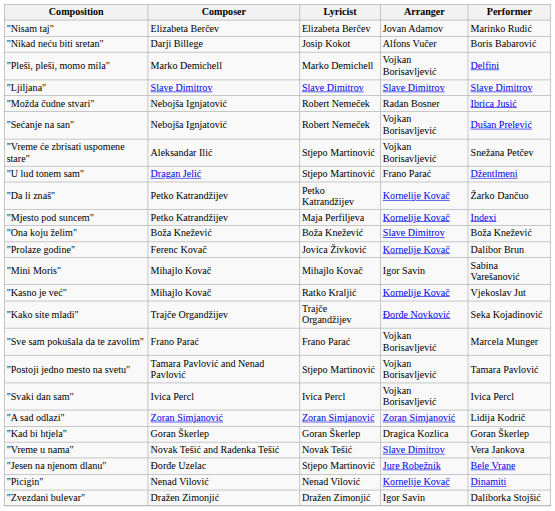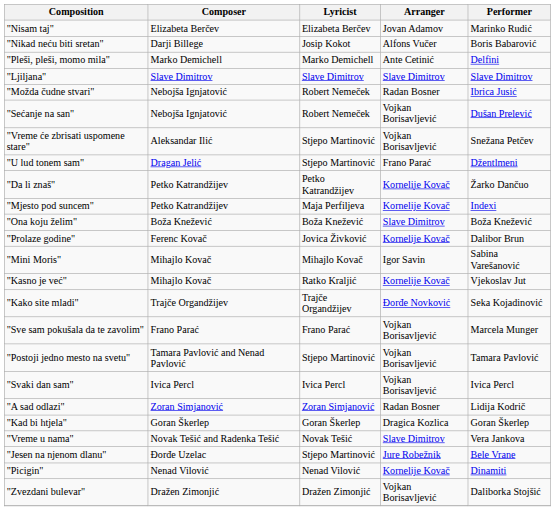 <table class="wikitable sortable">
 <tr>
 <th class="unsortable">Composition</th>
 <th class="unsortable">Composer</th>
 <th class="unsortable">Lyricist</th>
 <th class="unsortable">Arranger</th>
 <th class="unsortable">Performer</th>
 </tr>
 <tr>
 <td>"Nisam taj"</td>
 <td>Elizabeta Berčev</td>
 <td>Elizabeta Berčev</td>
 <td>Jovan Adamov</td>
 <td>Marinko Rudić</td>
 </tr>
 <tr>
 <td>"Nikad neću biti sretan"</td>
 <td>Darji Billege</td>
 <td>Josip Kokot</td>
 <td>Alfons Vučer</td>
 <td>Boris Babarović</td>
 </tr>
 <tr>
 <td>"Pleši, pleši, momo mila"</td>
 <td>Marko Demichell</td>
 <td>Marko Demichell</td>
-<td>Vojkan Borisavljević</td>
+<td>Ante Cetinić</td>
 <td><a href='#'>Delfini</a></td>
 </tr>
 <tr>
 <td>"Ljiljana"</td>
 <td><a href='#'>Slave Dimitrov</a></td>
 <td><a href='#'>Slave Dimitrov</a></td>
 <td><a href='#'>Slave Dimitrov</a></td>
 <td><a href='#'>Slave Dimitrov</a></td>
 </tr>
 <tr>
 <td>"Možda čudne stvari"</td>
 <td>Nebojša Ignjatović</td>
 <td>Robert Nemeček</td>
 <td>Radan Bosner</td>
 <td><a href='#'>Ibrica Jusić</a></td>
 </tr>
 <tr>
 <td>"Sećanje na san"</td>
 <td>Nebojša Ignjatović</td>
 <td>Robert Nemeček</td>
 <td>Vojkan Borisavljević</td>
 <td><a href='#'>Dušan Prelević</a></td>
 </tr>
 <tr>
 <td>"Vreme će zbrisati uspomene stare"</td>
 <td>Aleksandar Ilić</td>
 <td>Stjepo Martinović</td>
 <td>Vojkan Borisavljević</td>
 <td>Snežana Petčev</td>
 </tr>
 <tr>
 <td>"U lud tonem sam"</td>
 <td><a href='#'>Dragan Jelić</a></td>
 <td>Stjepo Martinović</td>
 <td>Frano Parać</td>
 <td><a href='#'>Džentlmeni</a></td>
 </tr>
 <tr>
 <td>"Da li znaš"</td>
 <td>Petko Katrandžijev</td>
 <td>Petko Katrandžijev</td>
 <td><a href='#'>Kornelije Kovač</a></td>
 <td>Žarko Dančuo</td>
 </tr>
 <tr>
 <td>"Mjesto pod suncem"</td>
 <td>Petko Katrandžijev</td>
 <td>Maja Perfiljeva</td>
 <td><a href='#'>Kornelije Kovač</a></td>
 <td><a href='#'>Indexi</a></td>
 </tr>
 <tr>
 <td>"Ona koju želim"</td>
 <td>Boža Knežević</td>
 <td>Boža Knežević</td>
 <td><a href='#'>Slave Dimitrov</a></td>
 <td>Boža Knežević</td>
 </tr>
 <tr>
 <td>"Prolaze godine"</td>
 <td>Ferenc Kovač</td>
 <td>Jovica Živković</td>
 <td><a href='#'>Kornelije Kovač</a></td>
 <td>Dalibor Brun</td>
 </tr>
 <tr>
 <td>"Mini Moris"</td>
 <td>Mihajlo Kovač</td>
 <td>Mihajlo Kovač</td>
 <td>Igor Savin</td>
 <td>Sabina Varešanović</td>
 </tr>
 <tr>
 <td>"Kasno je već"</td>
 <td>Mihajlo Kovač</td>
 <td>Ratko Kraljić</td>
 <td><a href='#'>Kornelije Kovač</a></td>
 <td>Vjekoslav Jut</td>
 </tr>
 <tr>
 <td>"Kako site mladi"</td>
 <td>Trajče Organdžijev</td>
 <td>Trajče Organdžijev</td>
 <td><a href='#'>Đorđe Novković</a></td>
 <td>Seka Kojadinović</td>
 </tr>
 <tr>
 <td>"Sve sam pokušala da te zavolim"</td>
 <td>Frano Parać</td>
 <td>Frano Parać</td>
 <td>Vojkan Borisavljević</td>
 <td>Marcela Munger</td>
 </tr>
 <tr>
 <td>"Postoji jedno mesto na svetu"</td>
 <td>Tamara Pavlović and Nenad Pavlović</td>
 <td>Stjepo Martinović</td>
 <td>Vojkan Borisavljević</td>
 <td>Tamara Pavlović</td>
 </tr>
 <tr>
 <td>"Svaki dan sam"</td>
 <td>Ivica Percl</td>
 <td>Ivica Percl</td>
 <td>Vojkan Borisavljević</td>
 <td>Ivica Percl</td>
 </tr>
 <tr>
 <td>"A sad odlazi"</td>
 <td><a href='#'>Zoran Simjanović</a></td>
 <td><a href='#'>Zoran Simjanović</a></td>
-<td><a href='#'>Zoran Simjanović</a></td>
+<td>Radan Bosner</td>
 <td>Lidija Kodrič</td>
 </tr>
 <tr>
 <td>"Kad bi htjela"</td>
 <td>Goran Škerlep</td>
 <td>Goran Škerlep</td>
 <td>Dragica Kozlica</td>
 <td>Goran Škerlep</td>
 </tr>
 <tr>
 <td>"Vreme u nama"</td>
 <td>Novak Tešić and Radenka Tešić</td>
 <td>Novak Tešić</td>
 <td><a href='#'>Slave Dimitrov</a></td>
 <td>Vera Jankova</td>
 </tr>
 <tr>
 <td>"Jesen na njenom dlanu"</td>
 <td>Đorđe Uzelac</td>
 <td>Stjepo Martinović</td>
 <td><a href='#'>Jure Robežnik</a></td>
 <td><a href='#'>Bele Vrane</a></td>
 </tr>
 <tr>
 <td>"Picigin"</td>
 <td>Nenad Vilović</td>
 <td>Nenad Vilović</td>
 <td><a href='#'>Kornelije Kovač</a></td>
 <td><a href='#'>Dinamiti</a></td>
 </tr>
 <tr>
 <td>"Zvezdani bulevar"</td>
 <td>Dražen Zimonjić</td>
 <td>Dražen Zimonjić</td>
-<td>Igor Savin</td>
+<td>Vojkan Borisavljević</td>
 <td>Daliborka Stojšić</td>
 </tr>
 <tr>
 </tr>
 </table>
